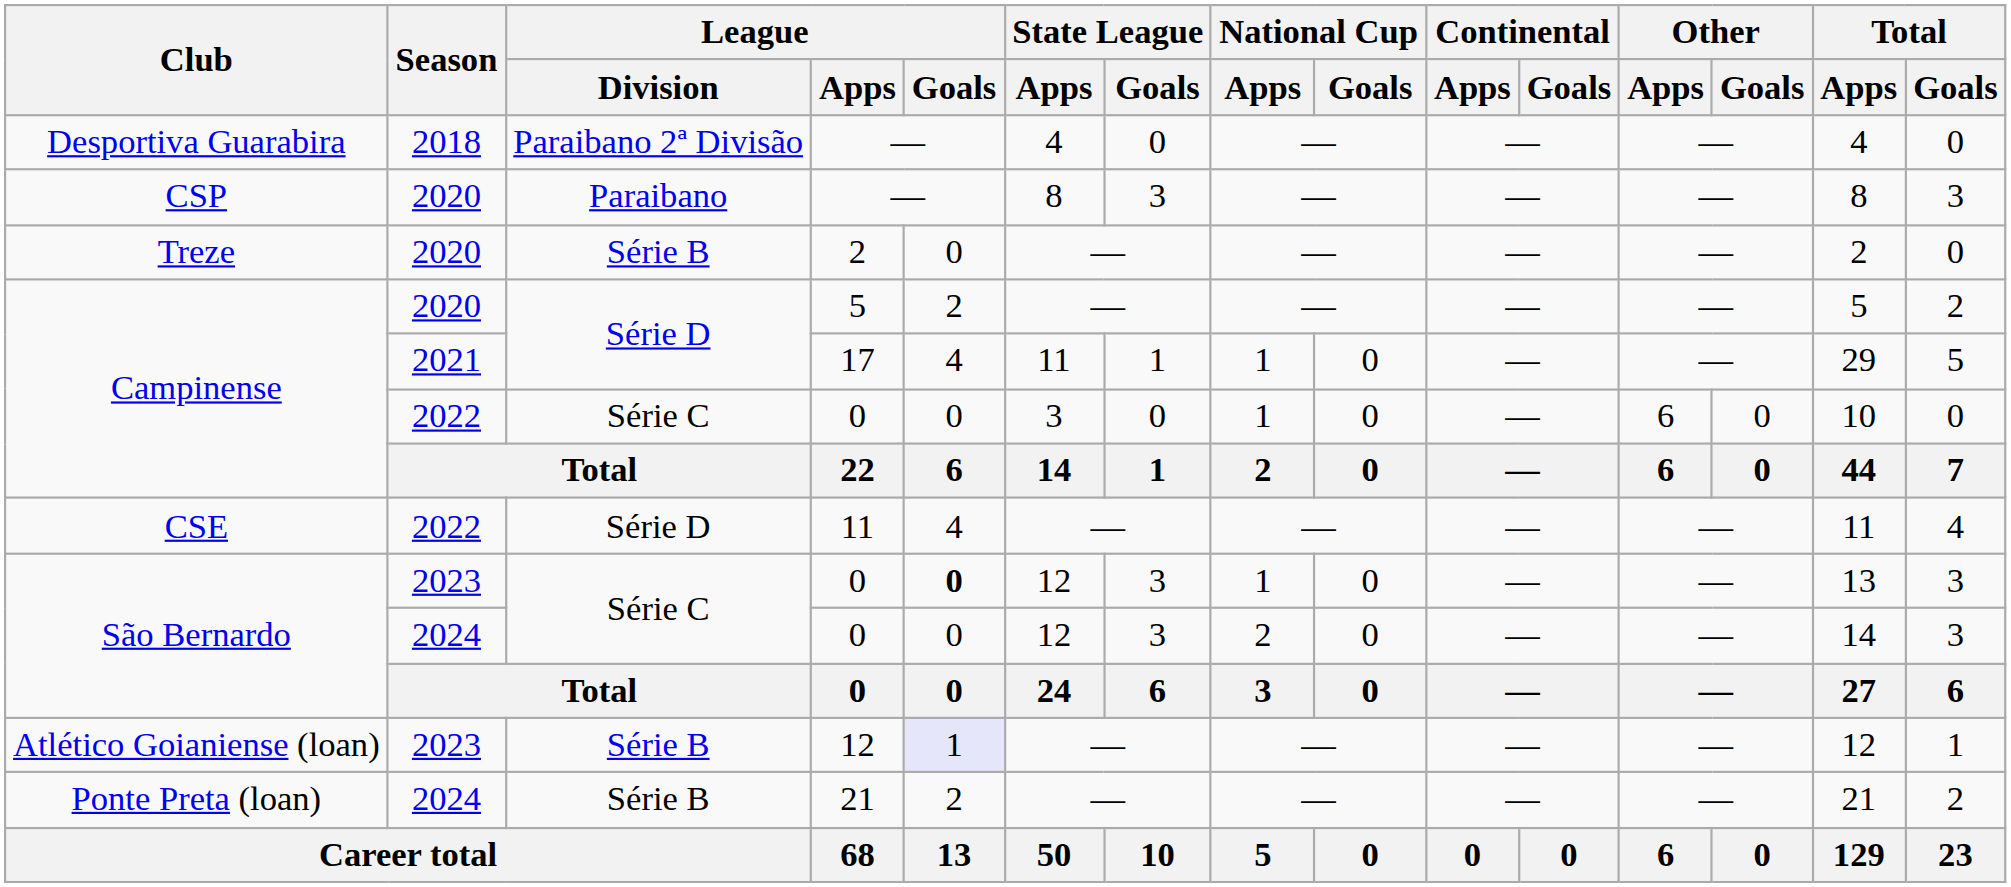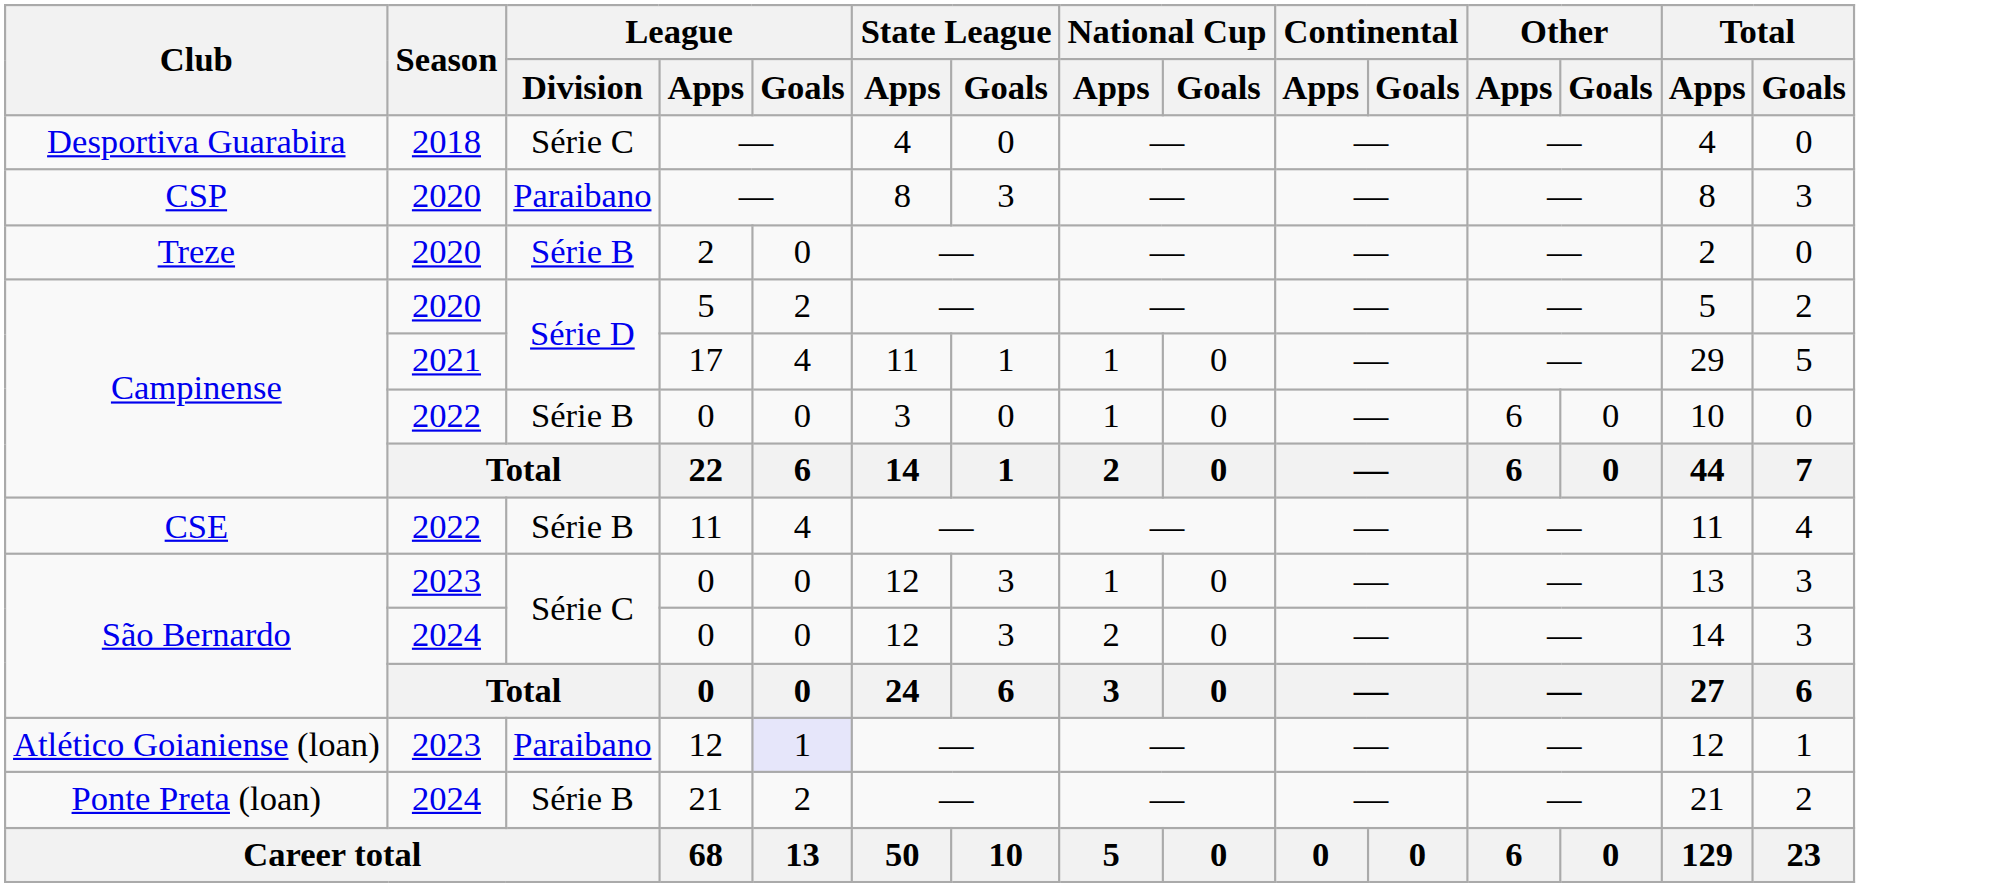 <table class="wikitable" style="text-align: center;">
 <tr>
 <th rowspan="2">Club</th>
 <th rowspan="2">Season</th>
 <th colspan="3">League</th>
 <th colspan="2">State League</th>
 <th colspan="2">National Cup</th>
 <th colspan="2">Continental</th>
 <th colspan="2">Other</th>
 <th colspan="2">Total</th>
 </tr>
 <tr>
 <th>Division</th>
 <th>Apps</th>
 <th>Goals</th>
 <th>Apps</th>
 <th>Goals</th>
 <th>Apps</th>
 <th>Goals</th>
 <th>Apps</th>
 <th>Goals</th>
 <th>Apps</th>
 <th>Goals</th>
 <th>Apps</th>
 <th>Goals</th>
 </tr>
 <tr>
 <td valign="center"><a href='#'>Desportiva Guarabira</a></td>
 <td><a href='#'>2018</a></td>
-<td><a href='#'>Paraibano 2ª Divisão</a></td>
+<td>Série C</td>
 <td colspan="2">—</td>
 <td>4</td>
 <td>0</td>
 <td colspan="2">—</td>
 <td colspan="2">—</td>
 <td colspan="2">—</td>
 <td>4</td>
 <td>0</td>
 </tr>
 <tr>
 <td valign="center"><a href='#'>CSP</a></td>
 <td><a href='#'>2020</a></td>
 <td><a href='#'>Paraibano</a></td>
 <td colspan="2">—</td>
 <td>8</td>
 <td>3</td>
 <td colspan="2">—</td>
 <td colspan="2">—</td>
 <td colspan="2">—</td>
 <td>8</td>
 <td>3</td>
 </tr>
 <tr>
 <td valign="center"><a href='#'>Treze</a></td>
 <td><a href='#'>2020</a></td>
 <td><a href='#'>Série B</a></td>
 <td>2</td>
 <td>0</td>
 <td colspan="2">—</td>
 <td colspan="2">—</td>
 <td colspan="2">—</td>
 <td colspan="2">—</td>
 <td>2</td>
 <td>0</td>
 </tr>
 <tr>
 <td rowspan="4" valign="center"><a href='#'>Campinense</a></td>
 <td><a href='#'>2020</a></td>
 <td rowspan="2"><a href='#'>Série D</a></td>
 <td>5</td>
 <td>2</td>
 <td colspan="2">—</td>
 <td colspan="2">—</td>
 <td colspan="2">—</td>
 <td colspan="2">—</td>
 <td>5</td>
 <td>2</td>
 </tr>
 <tr>
 <td><a href='#'>2021</a></td>
 <td>17</td>
 <td>4</td>
 <td>11</td>
 <td>1</td>
 <td>1</td>
 <td>0</td>
 <td colspan="2">—</td>
 <td colspan="2">—</td>
 <td>29</td>
 <td>5</td>
 </tr>
 <tr>
 <td><a href='#'>2022</a></td>
-<td>Série C</td>
+<td>Série B</td>
 <td>0</td>
 <td>0</td>
 <td>3</td>
 <td>0</td>
 <td>1</td>
 <td>0</td>
 <td colspan="2">—</td>
 <td>6</td>
 <td>0</td>
 <td>10</td>
 <td>0</td>
 </tr>
 <tr>
 <th colspan="2">Total</th>
 <th>22</th>
 <th>6</th>
 <th>14</th>
 <th>1</th>
 <th>2</th>
 <th>0</th>
 <th colspan="2">—</th>
 <th>6</th>
 <th>0</th>
 <th>44</th>
 <th>7</th>
 </tr>
 <tr>
 <td valign="center"><a href='#'>CSE</a></td>
 <td><a href='#'>2022</a></td>
-<td>Série D</td>
+<td>Série B</td>
 <td>11</td>
 <td>4</td>
 <td colspan="2">—</td>
 <td colspan="2">—</td>
 <td colspan="2">—</td>
 <td colspan="2">—</td>
 <td>11</td>
 <td>4</td>
 </tr>
 <tr>
 <td rowspan="3" valign="center"><a href='#'>São Bernardo</a></td>
 <td><a href='#'>2023</a></td>
 <td rowspan="2">Série C</td>
 <td>0</td>
-<td><strong>0</strong></td>
+<td>0</td>
 <td>12</td>
 <td>3</td>
 <td>1</td>
 <td>0</td>
 <td colspan="2">—</td>
 <td colspan="2">—</td>
 <td>13</td>
 <td>3</td>
 </tr>
 <tr>
 <td><a href='#'>2024</a></td>
 <td>0</td>
 <td>0</td>
 <td>12</td>
 <td>3</td>
 <td>2</td>
 <td>0</td>
 <td colspan="2">—</td>
 <td colspan="2">—</td>
 <td>14</td>
 <td>3</td>
 </tr>
 <tr>
 <th colspan="2">Total</th>
 <th>0</th>
 <th>0</th>
 <th>24</th>
 <th>6</th>
 <th>3</th>
 <th>0</th>
 <th colspan="2">—</th>
 <th colspan="2">—</th>
 <th>27</th>
 <th>6</th>
 </tr>
 <tr>
 <td valign="center"><a href='#'>Atlético Goianiense</a> (loan)</td>
 <td><a href='#'>2023</a></td>
-<td><a href='#'>Série B</a></td>
+<td><a href='#'>Paraibano</a></td>
 <td>12</td>
 <td style="background: lavender;">1</td>
 <td colspan="2">—</td>
 <td colspan="2">—</td>
 <td colspan="2">—</td>
 <td colspan="2">—</td>
 <td>12</td>
 <td>1</td>
 </tr>
 <tr>
 <td valign="center"><a href='#'>Ponte Preta</a> (loan)</td>
 <td><a href='#'>2024</a></td>
 <td>Série B</td>
 <td>21</td>
 <td>2</td>
 <td colspan="2">—</td>
 <td colspan="2">—</td>
 <td colspan="2">—</td>
 <td colspan="2">—</td>
 <td>21</td>
 <td>2</td>
 </tr>
 <tr>
 <th colspan="3">Career total</th>
 <th>68</th>
 <th>13</th>
 <th>50</th>
 <th>10</th>
 <th>5</th>
 <th>0</th>
 <th>0</th>
 <th>0</th>
 <th>6</th>
 <th>0</th>
 <th>129</th>
 <th>23</th>
 </tr>
 </table>
